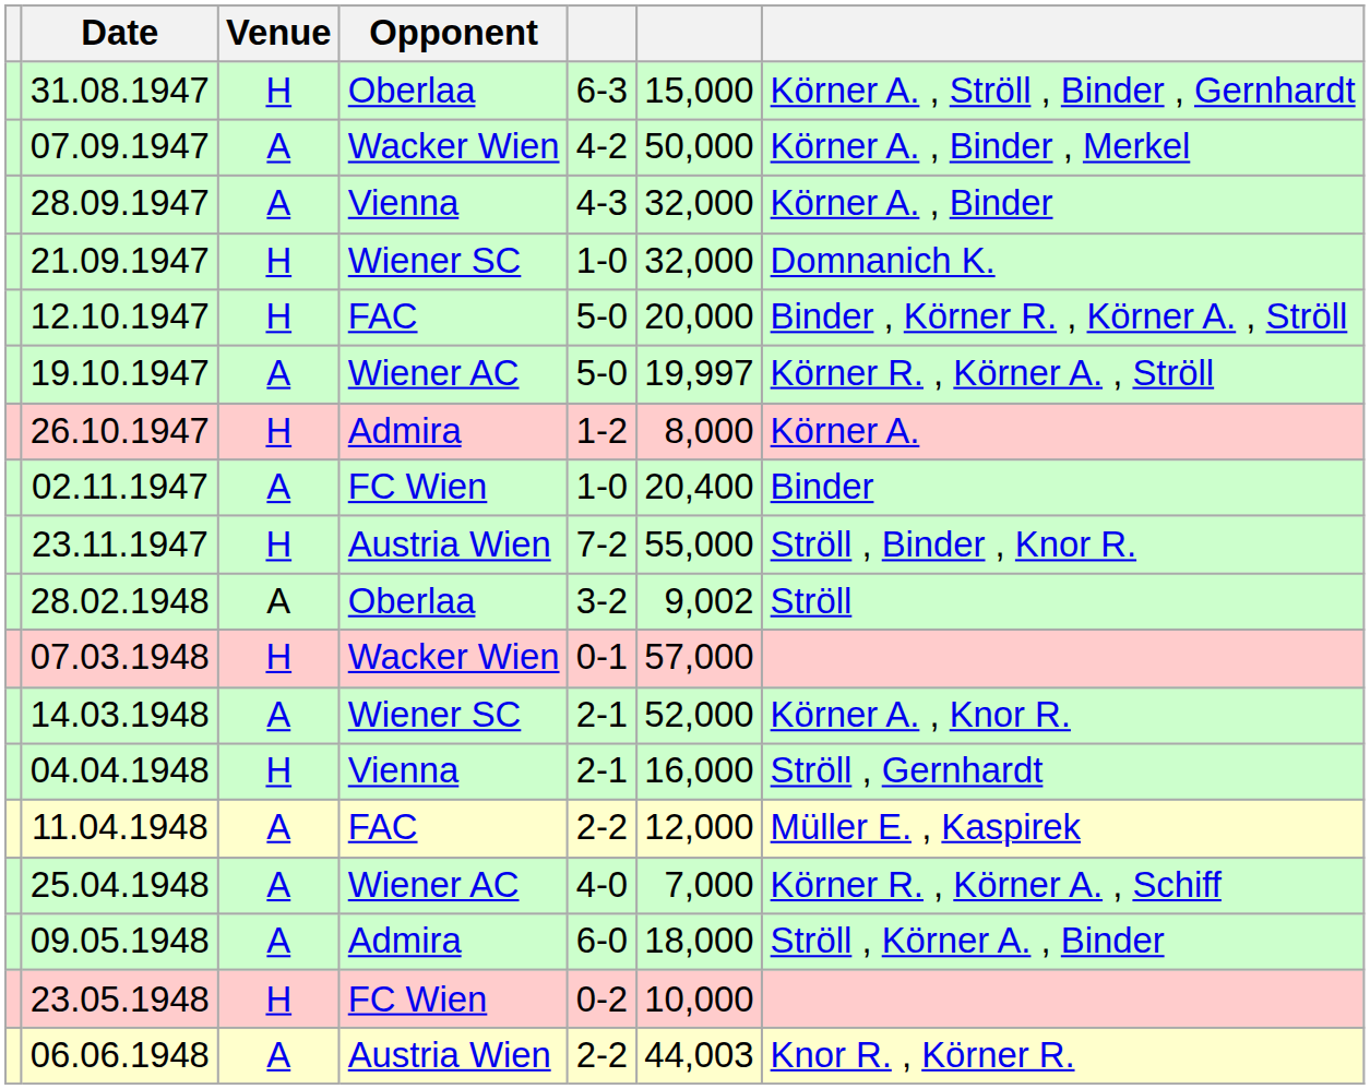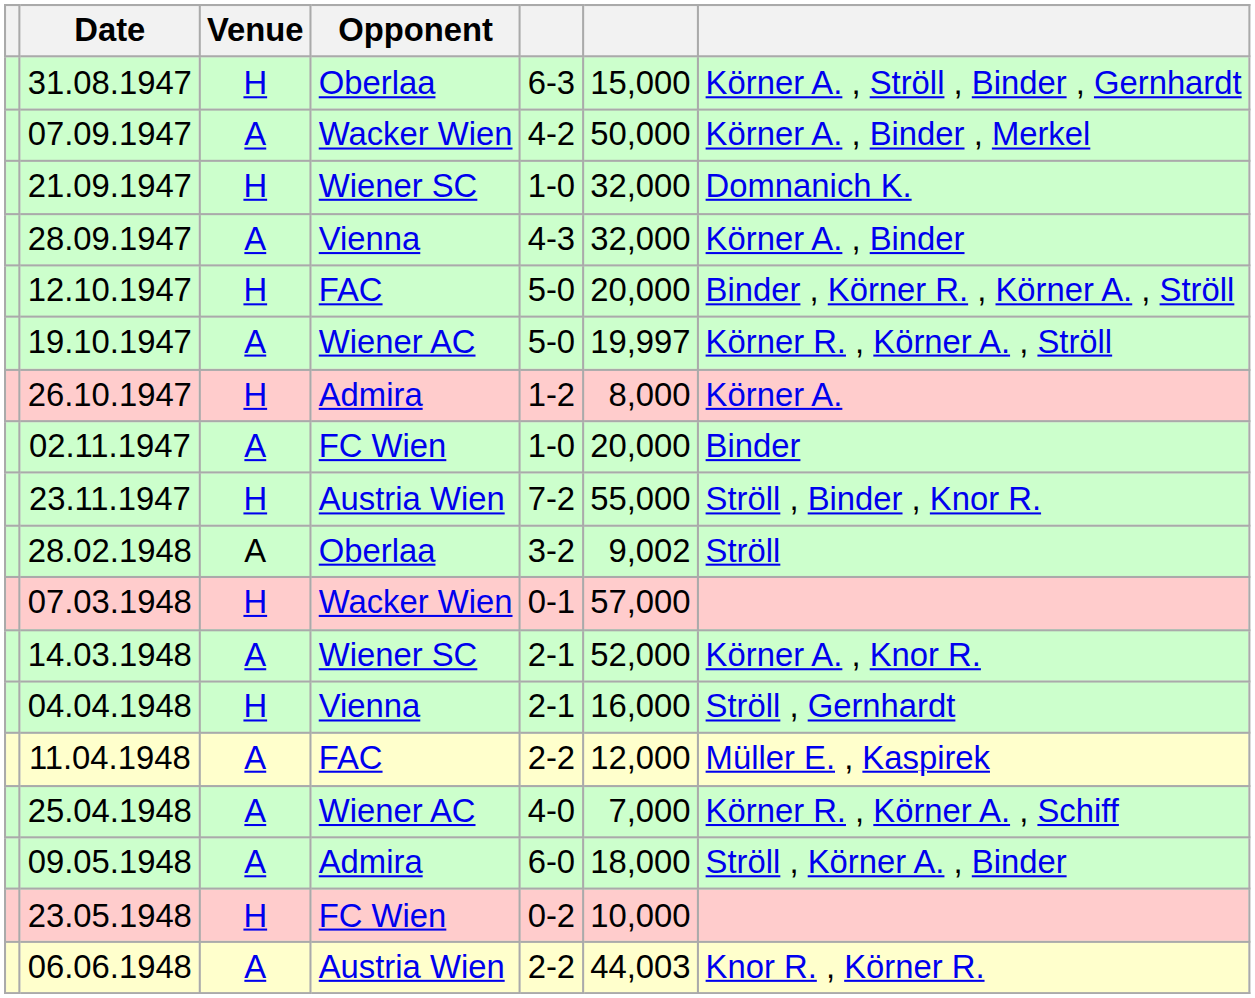 <table class="wikitable" Style="text-align: center">
 <tr>
 <th></th>
 <th>Date</th>
 <th>Venue</th>
 <th>Opponent</th>
 <th></th>
 <th></th>
 <th></th>
 </tr>
 <tr style="background:#cfc">
 <td></td>
 <td>31.08.1947</td>
 <td><a href='#'>H</a></td>
 <td align="left"><a href='#'>Oberlaa</a></td>
 <td>6-3</td>
 <td align="right">15,000</td>
 <td align="left"><a href='#'>Körner A.</a>  , <a href='#'>Ströll</a>  , <a href='#'>Binder</a> , <a href='#'>Gernhardt</a> </td>
 </tr>
 <tr style="background:#cfc">
 <td></td>
 <td>07.09.1947</td>
 <td><a href='#'>A</a></td>
 <td align="left"><a href='#'>Wacker Wien</a></td>
 <td>4-2</td>
 <td align="right">50,000</td>
 <td align="left"><a href='#'>Körner A.</a> , <a href='#'>Binder</a>  , <a href='#'>Merkel</a> </td>
 </tr>
 <tr style="background:#cfc">
 <td></td>
+<td>21.09.1947</td>
+<td><a href='#'>H</a></td>
+<td align="left"><a href='#'>Wiener SC</a></td>
+<td>1-0</td>
+<td align="right">32,000</td>
+<td align="left"><a href='#'>Domnanich K.</a> </td>
+</tr>
+<tr style="background:#cfc">
+<td></td>
 <td>28.09.1947</td>
 <td><a href='#'>A</a></td>
 <td align="left"><a href='#'>Vienna</a></td>
 <td>4-3</td>
 <td align="right">32,000</td>
 <td align="left"><a href='#'>Körner A.</a>   , <a href='#'>Binder</a> </td>
-</tr>
-<tr style="background:#cfc">
-<td></td>
-<td>21.09.1947</td>
-<td><a href='#'>H</a></td>
-<td align="left"><a href='#'>Wiener SC</a></td>
-<td>1-0</td>
-<td align="right">32,000</td>
-<td align="left"><a href='#'>Domnanich K.</a> </td>
 </tr>
 <tr style="background:#cfc">
 <td></td>
 <td>12.10.1947</td>
 <td><a href='#'>H</a></td>
 <td align="left"><a href='#'>FAC</a></td>
 <td>5-0</td>
 <td align="right">20,000</td>
 <td align="left"><a href='#'>Binder</a> , <a href='#'>Körner R.</a> , <a href='#'>Körner A.</a>  , <a href='#'>Ströll</a> </td>
 </tr>
 <tr style="background:#cfc">
 <td></td>
 <td>19.10.1947</td>
 <td><a href='#'>A</a></td>
 <td align="left"><a href='#'>Wiener AC</a></td>
 <td>5-0</td>
 <td align="right">19,997</td>
 <td align="left"><a href='#'>Körner R.</a> , <a href='#'>Körner A.</a> , <a href='#'>Ströll</a>   </td>
 </tr>
 <tr style="background:#fcc">
 <td></td>
 <td>26.10.1947</td>
 <td><a href='#'>H</a></td>
 <td align="left"><a href='#'>Admira</a></td>
 <td>1-2</td>
 <td align="right">8,000</td>
 <td align="left"><a href='#'>Körner A.</a> </td>
 </tr>
 <tr style="background:#cfc">
 <td></td>
 <td>02.11.1947</td>
 <td><a href='#'>A</a></td>
 <td align="left"><a href='#'>FC Wien</a></td>
 <td>1-0</td>
-<td align="right">20,400</td>
+<td align="right">20,000</td>
 <td align="left"><a href='#'>Binder</a> </td>
 </tr>
 <tr style="background:#cfc">
 <td></td>
 <td>23.11.1947</td>
 <td><a href='#'>H</a></td>
 <td align="left"><a href='#'>Austria Wien</a></td>
 <td>7-2</td>
 <td align="right">55,000</td>
 <td align="left"><a href='#'>Ströll</a>    , <a href='#'>Binder</a>  , <a href='#'>Knor R.</a> </td>
 </tr>
 <tr style="background:#cfc">
 <td></td>
 <td>28.02.1948</td>
 <td>A</td>
 <td align="left"><a href='#'>Oberlaa</a></td>
 <td>3-2</td>
 <td align="right">9,002</td>
 <td align="left"><a href='#'>Ströll</a>   </td>
 </tr>
 <tr style="background:#fcc">
 <td></td>
 <td>07.03.1948</td>
 <td><a href='#'>H</a></td>
 <td align="left"><a href='#'>Wacker Wien</a></td>
 <td>0-1</td>
 <td align="right">57,000</td>
 <td align="left"></td>
 </tr>
 <tr style="background:#cfc">
 <td></td>
 <td>14.03.1948</td>
 <td><a href='#'>A</a></td>
 <td align="left"><a href='#'>Wiener SC</a></td>
 <td>2-1</td>
 <td align="right">52,000</td>
 <td align="left"><a href='#'>Körner A.</a> , <a href='#'>Knor R.</a> </td>
 </tr>
 <tr style="background:#cfc">
 <td></td>
 <td>04.04.1948</td>
 <td><a href='#'>H</a></td>
 <td align="left"><a href='#'>Vienna</a></td>
 <td>2-1</td>
 <td align="right">16,000</td>
 <td align="left"><a href='#'>Ströll</a> , <a href='#'>Gernhardt</a> </td>
 </tr>
 <tr style="background:#ffc">
 <td></td>
 <td>11.04.1948</td>
 <td><a href='#'>A</a></td>
 <td align="left"><a href='#'>FAC</a></td>
 <td>2-2</td>
 <td align="right">12,000</td>
 <td align="left"><a href='#'>Müller E.</a> , <a href='#'>Kaspirek</a> </td>
 </tr>
 <tr style="background:#cfc">
 <td></td>
 <td>25.04.1948</td>
 <td><a href='#'>A</a></td>
 <td align="left"><a href='#'>Wiener AC</a></td>
 <td>4-0</td>
 <td align="right">7,000</td>
 <td align="left"><a href='#'>Körner R.</a> , <a href='#'>Körner A.</a>  , <a href='#'>Schiff</a> </td>
 </tr>
 <tr style="background:#cfc">
 <td></td>
 <td>09.05.1948</td>
 <td><a href='#'>A</a></td>
 <td align="left"><a href='#'>Admira</a></td>
 <td>6-0</td>
 <td align="right">18,000</td>
 <td align="left"><a href='#'>Ströll</a>  , <a href='#'>Körner A.</a> , <a href='#'>Binder</a>   </td>
 </tr>
 <tr style="background:#fcc">
 <td></td>
 <td>23.05.1948</td>
 <td><a href='#'>H</a></td>
 <td align="left"><a href='#'>FC Wien</a></td>
 <td>0-2</td>
 <td align="right">10,000</td>
 <td align="left"></td>
 </tr>
 <tr style="background:#ffc">
 <td></td>
 <td>06.06.1948</td>
 <td><a href='#'>A</a></td>
 <td align="left"><a href='#'>Austria Wien</a></td>
 <td>2-2</td>
 <td align="right">44,003</td>
 <td align="left"><a href='#'>Knor R.</a> , <a href='#'>Körner R.</a> </td>
 </tr>
 </table>
